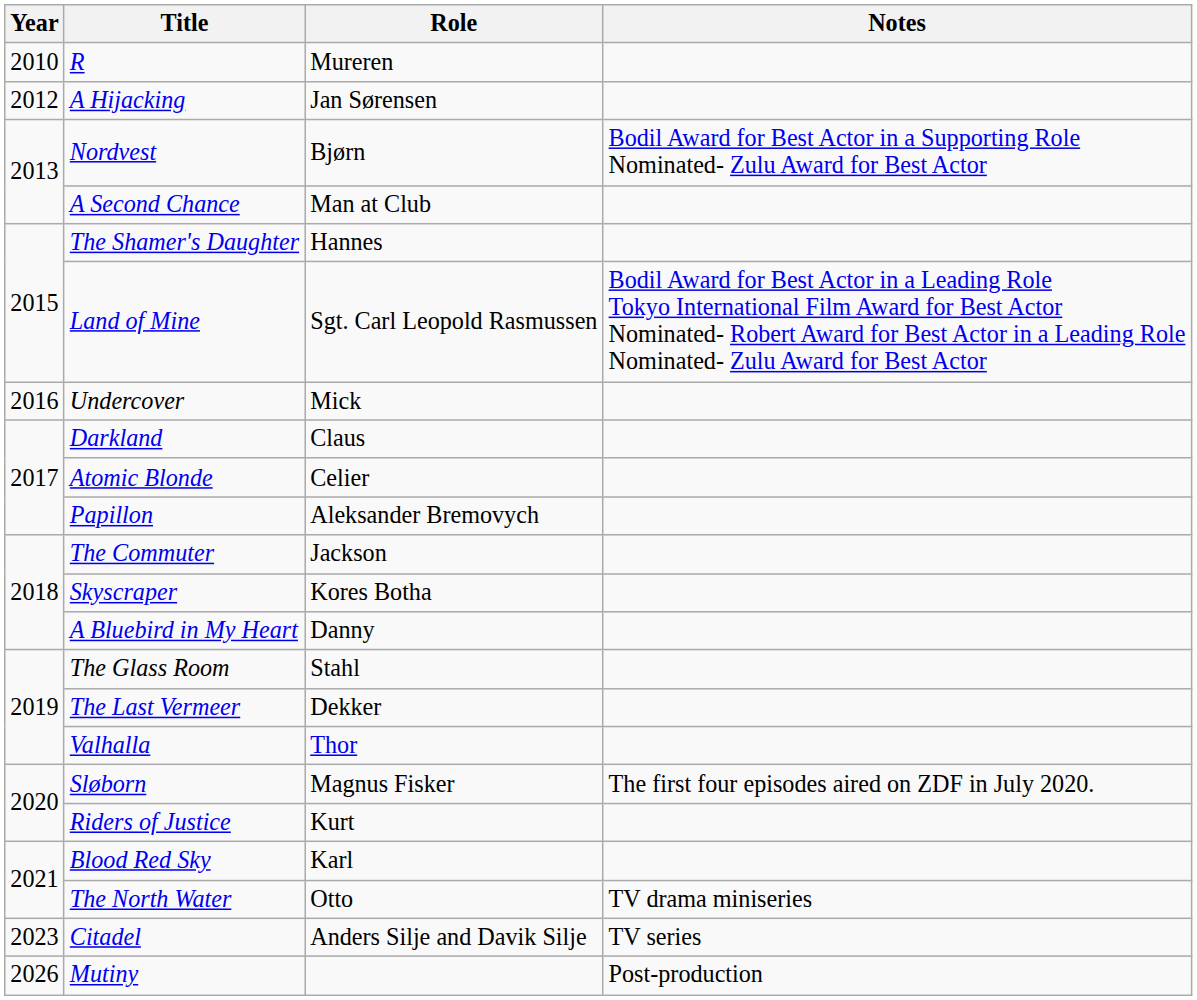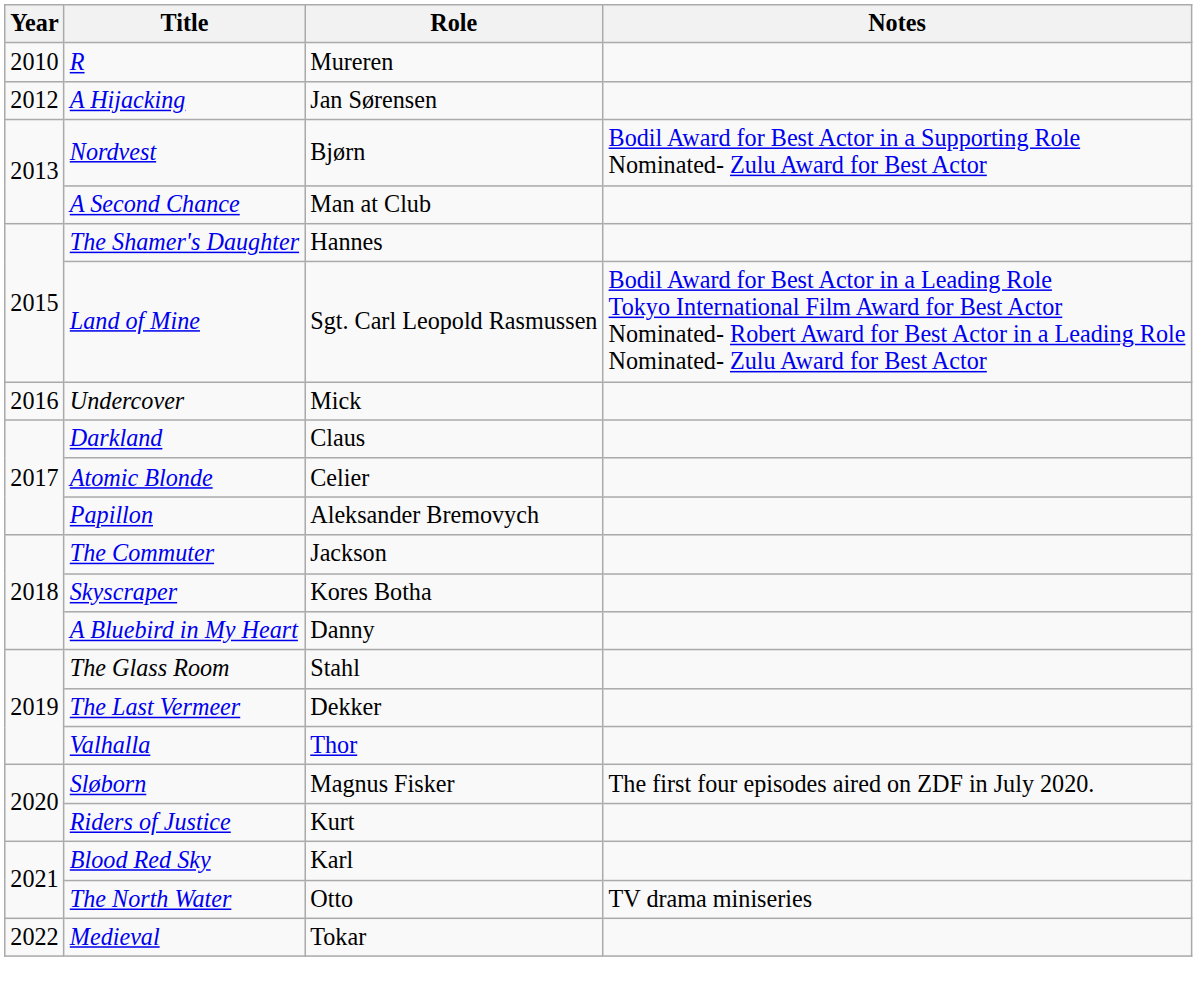 <table class="wikitable sortable">
 <tr>
 <th>Year</th>
 <th>Title</th>
 <th>Role</th>
 <th>Notes</th>
 </tr>
 <tr>
 <td>2010</td>
 <td><em><a href='#'>R</a></em></td>
 <td>Mureren</td>
 <td></td>
 </tr>
 <tr>
 <td>2012</td>
 <td><em><a href='#'>A Hijacking</a></em></td>
 <td>Jan Sørensen</td>
 <td></td>
 </tr>
 <tr>
 <td rowspan="2">2013</td>
 <td><em><a href='#'>Nordvest</a></em></td>
 <td>Bjørn</td>
 <td><a href='#'>Bodil Award for Best Actor in a Supporting Role</a><br>Nominated- <a href='#'>Zulu Award for Best Actor</a></td>
 </tr>
 <tr>
 <td><em><a href='#'>A Second Chance</a></em></td>
 <td>Man at Club</td>
 <td></td>
 </tr>
 <tr>
 <td rowspan="2">2015</td>
 <td><em><a href='#'>The Shamer's Daughter</a></em></td>
 <td>Hannes</td>
 <td></td>
 </tr>
 <tr>
 <td><em><a href='#'>Land of Mine</a></em></td>
 <td>Sgt. Carl Leopold Rasmussen</td>
 <td><a href='#'>Bodil Award for Best Actor in a Leading Role</a><br><a href='#'>Tokyo International Film Award for Best Actor</a><br>Nominated- <a href='#'>Robert Award for Best Actor in a Leading Role</a><br>Nominated- <a href='#'>Zulu Award for Best Actor</a></td>
 </tr>
 <tr>
 <td>2016</td>
 <td><em>Undercover</em></td>
 <td>Mick</td>
 <td></td>
 </tr>
 <tr>
 <td rowspan="3">2017</td>
 <td><em><a href='#'>Darkland</a></em></td>
 <td>Claus</td>
 <td></td>
 </tr>
 <tr>
 <td><em><a href='#'>Atomic Blonde</a></em></td>
 <td>Celier</td>
 <td></td>
 </tr>
 <tr>
 <td><em><a href='#'>Papillon</a></em></td>
 <td>Aleksander Bremovych</td>
 <td></td>
 </tr>
 <tr>
 <td rowspan="3">2018</td>
 <td><em><a href='#'>The Commuter</a></em></td>
 <td>Jackson</td>
 <td></td>
 </tr>
 <tr>
 <td><em><a href='#'>Skyscraper</a></em></td>
 <td>Kores Botha</td>
 <td></td>
 </tr>
 <tr>
 <td><em><a href='#'>A Bluebird in My Heart</a></em></td>
 <td>Danny</td>
 <td></td>
 </tr>
 <tr>
 <td rowspan="3">2019</td>
 <td><em>The Glass Room</em></td>
 <td>Stahl</td>
 <td></td>
 </tr>
 <tr>
 <td><em><a href='#'>The Last Vermeer</a></em></td>
 <td>Dekker</td>
 <td></td>
 </tr>
 <tr>
 <td><em><a href='#'>Valhalla</a></em></td>
 <td><a href='#'>Thor</a></td>
 <td></td>
 </tr>
 <tr>
 <td rowspan="2">2020</td>
 <td><em><a href='#'>Sløborn</a></em></td>
 <td>Magnus Fisker</td>
 <td>The first four episodes aired on ZDF in July 2020.</td>
 </tr>
 <tr>
 <td><em><a href='#'>Riders of Justice</a></em></td>
 <td>Kurt</td>
 <td></td>
 </tr>
 <tr>
 <td rowspan="2">2021</td>
 <td><em><a href='#'>Blood Red Sky</a></em></td>
 <td>Karl</td>
 <td></td>
 </tr>
 <tr>
 <td><em><a href='#'>The North Water</a></em></td>
 <td>Otto</td>
 <td>TV drama miniseries</td>
 </tr>
 <tr>
-<td>2023</td>
-<td><em><a href='#'>Citadel</a></em></td>
-<td>Anders Silje and Davik Silje</td>
-<td>TV series</td>
-</tr>
-<tr>
-<td>2026</td>
-<td><em><a href='#'>Mutiny</a></em></td>
+<td>2022</td>
+<td><em><a href='#'>Medieval</a></em></td>
+<td>Tokar</td>
 <td></td>
-<td>Post-production</td>
 </tr>
 </table>
